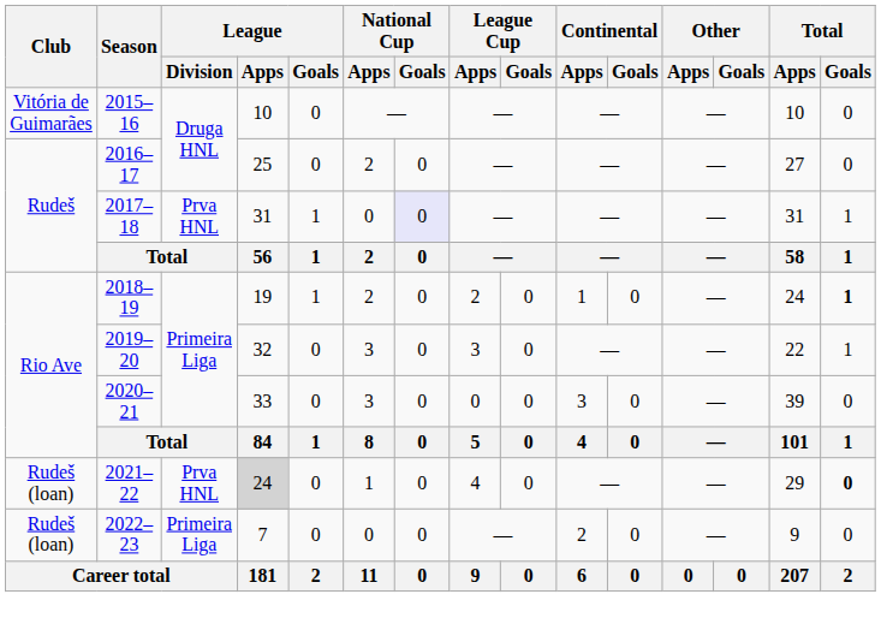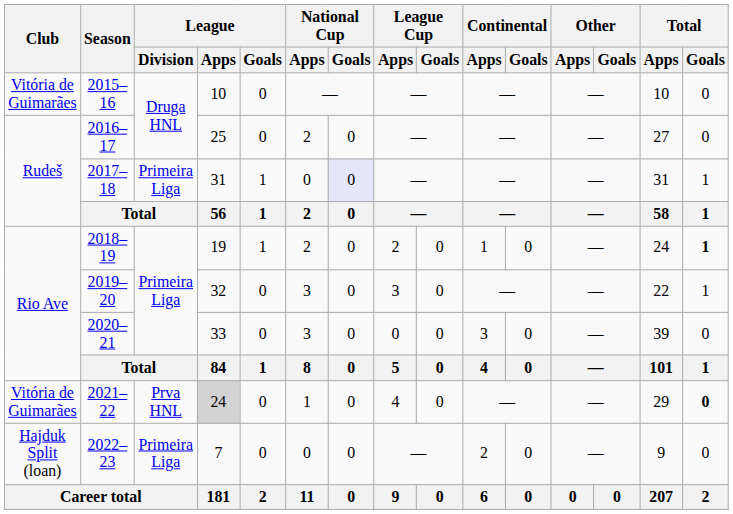 <table class="wikitable" style="text-align:center">
 <tr>
 <th rowspan="2">Club</th>
 <th rowspan="2">Season</th>
 <th colspan="3">League</th>
 <th colspan="2">National Cup</th>
 <th colspan="2">League Cup</th>
 <th colspan="2">Continental</th>
 <th colspan="2">Other</th>
 <th colspan="2">Total</th>
 </tr>
 <tr>
 <th>Division</th>
 <th>Apps</th>
 <th>Goals</th>
 <th>Apps</th>
 <th>Goals</th>
 <th>Apps</th>
 <th>Goals</th>
 <th>Apps</th>
 <th>Goals</th>
 <th>Apps</th>
 <th>Goals</th>
 <th>Apps</th>
 <th>Goals</th>
 </tr>
 <tr>
 <td><a href='#'>Vitória de Guimarães</a></td>
 <td><a href='#'>2015–16</a></td>
 <td rowspan="2"><a href='#'>Druga HNL</a></td>
 <td>10</td>
 <td>0</td>
 <td colspan="2">—</td>
 <td colspan="2">—</td>
 <td colspan="2">—</td>
 <td colspan="2">—</td>
 <td>10</td>
 <td>0</td>
 </tr>
 <tr>
 <td rowspan="3"><a href='#'>Rudeš</a></td>
 <td><a href='#'>2016–17</a></td>
 <td>25</td>
 <td>0</td>
 <td>2</td>
 <td>0</td>
 <td colspan="2">—</td>
 <td colspan="2">—</td>
 <td colspan="2">—</td>
 <td>27</td>
 <td>0</td>
 </tr>
 <tr>
 <td><a href='#'>2017–18</a></td>
-<td><a href='#'>Prva HNL</a></td>
+<td><a href='#'>Primeira Liga</a></td>
 <td>31</td>
 <td>1</td>
 <td>0</td>
 <td style="background: lavender;">0</td>
 <td colspan="2">—</td>
 <td colspan="2">—</td>
 <td colspan="2">—</td>
 <td>31</td>
 <td>1</td>
 </tr>
 <tr>
 <th colspan="2">Total</th>
 <th>56</th>
 <th>1</th>
 <th>2</th>
 <th>0</th>
 <th colspan="2">—</th>
 <th colspan="2">—</th>
 <th colspan="2">—</th>
 <th>58</th>
 <th>1</th>
 </tr>
 <tr>
 <td rowspan="4"><a href='#'>Rio Ave</a></td>
 <td><a href='#'>2018–19</a></td>
 <td rowspan="3"><a href='#'>Primeira Liga</a></td>
 <td>19</td>
 <td>1</td>
 <td>2</td>
 <td>0</td>
 <td>2</td>
 <td>0</td>
 <td>1</td>
 <td>0</td>
 <td colspan="2">—</td>
 <td>24</td>
 <td><strong>1</strong></td>
 </tr>
 <tr>
 <td><a href='#'>2019–20</a></td>
 <td>32</td>
 <td>0</td>
 <td>3</td>
 <td>0</td>
 <td>3</td>
 <td>0</td>
 <td colspan="2">—</td>
 <td colspan="2">—</td>
 <td>22</td>
 <td>1</td>
 </tr>
 <tr>
 <td><a href='#'>2020–21</a></td>
 <td>33</td>
 <td>0</td>
 <td>3</td>
 <td>0</td>
 <td>0</td>
 <td>0</td>
 <td>3</td>
 <td>0</td>
 <td colspan="2">—</td>
 <td>39</td>
 <td>0</td>
 </tr>
 <tr>
 <th colspan="2">Total</th>
 <th>84</th>
 <th>1</th>
 <th>8</th>
 <th>0</th>
 <th>5</th>
 <th>0</th>
 <th>4</th>
 <th>0</th>
 <th colspan="2">—</th>
 <th>101</th>
 <th>1</th>
 </tr>
 <tr>
-<td><a href='#'>Rudeš</a> (loan)</td>
+<td><a href='#'>Vitória de Guimarães</a></td>
 <td><a href='#'>2021–22</a></td>
 <td><a href='#'>Prva HNL</a></td>
 <td style="background: lightgrey;">24</td>
 <td>0</td>
 <td>1</td>
 <td>0</td>
 <td>4</td>
 <td>0</td>
 <td colspan="2">—</td>
 <td colspan="2">—</td>
 <td>29</td>
 <td><strong>0</strong></td>
 </tr>
 <tr>
-<td><a href='#'>Rudeš</a> (loan)</td>
+<td><a href='#'>Hajduk Split</a> (loan)</td>
 <td><a href='#'>2022–23</a></td>
 <td><a href='#'>Primeira Liga</a></td>
 <td>7</td>
 <td>0</td>
 <td>0</td>
 <td>0</td>
 <td colspan="2">—</td>
 <td>2</td>
 <td>0</td>
 <td colspan="2">—</td>
 <td>9</td>
 <td>0</td>
 </tr>
 <tr>
 <th colspan="3">Career total</th>
 <th>181</th>
 <th>2</th>
 <th>11</th>
 <th>0</th>
 <th>9</th>
 <th>0</th>
 <th>6</th>
 <th>0</th>
 <th>0</th>
 <th>0</th>
 <th>207</th>
 <th>2</th>
 </tr>
 </table>
